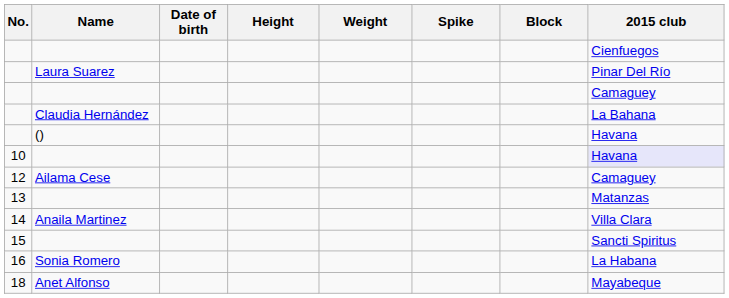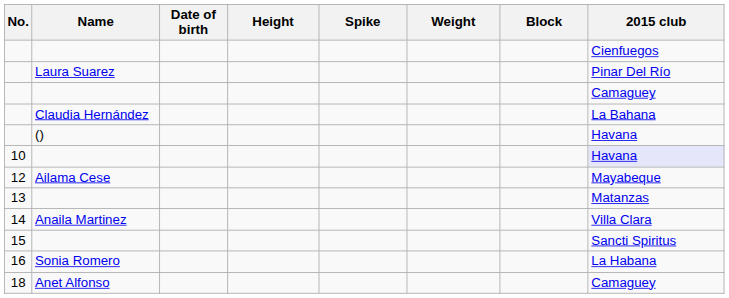 <table class="wikitable sortable" style="text-align:center;">
 <tr>
 <th>No.</th>
 <th style="width:15em">Name</th>
 <th style="width:8em">Date of birth</th>
 <th style="width:11em">Height</th>
+<th style="width:11em">Spike</th>
 <th style="width:11em">Weight</th>
-<th style="width:11em">Spike</th>
 <th style="width:11em">Block</th>
 <th style="width:16em">2015 club</th>
 </tr>
 <tr>
 <td></td>
 <td align=left></td>
 <td align=right></td>
 <td></td>
 <td></td>
 <td></td>
 <td></td>
 <td align=left> <a href='#'>Cienfuegos</a></td>
 </tr>
 <tr>
 <td></td>
 <td align=left><a href='#'>Laura Suarez</a></td>
 <td align=right></td>
 <td></td>
 <td></td>
 <td></td>
 <td></td>
 <td align=left> <a href='#'>Pinar Del Río</a></td>
 </tr>
 <tr>
 <td></td>
 <td align=left></td>
 <td align=right></td>
 <td></td>
 <td></td>
 <td></td>
 <td></td>
 <td align=left> <a href='#'>Camaguey</a></td>
 </tr>
 <tr>
 <td></td>
 <td align=left><a href='#'>Claudia Hernández</a></td>
 <td align=right></td>
 <td></td>
 <td></td>
 <td></td>
 <td></td>
 <td align=left> <a href='#'>La Bahana</a></td>
 </tr>
 <tr>
 <td></td>
 <td align=left> ()</td>
 <td align=right></td>
 <td></td>
 <td></td>
 <td></td>
 <td></td>
 <td align=left> <a href='#'>Havana</a></td>
 </tr>
 <tr>
 <td>10</td>
 <td align=left></td>
 <td align=right></td>
 <td></td>
 <td></td>
 <td></td>
 <td></td>
 <td align=left style="background: lavender;"> <a href='#'>Havana</a></td>
 </tr>
 <tr>
 <td>12</td>
 <td align=left><a href='#'>Ailama Cese</a></td>
 <td align=right></td>
 <td></td>
 <td></td>
 <td></td>
 <td></td>
-<td align=left> <a href='#'>Camaguey</a></td>
+<td align=left> <a href='#'>Mayabeque</a></td>
 </tr>
 <tr>
 <td>13</td>
 <td align=left></td>
 <td align=right></td>
 <td></td>
 <td></td>
 <td></td>
 <td></td>
 <td align=left> <a href='#'>Matanzas</a></td>
 </tr>
 <tr>
 <td>14</td>
 <td align=left><a href='#'>Anaila Martinez</a></td>
 <td align=right></td>
 <td></td>
 <td></td>
 <td></td>
 <td></td>
 <td align=left> <a href='#'>Villa Clara</a></td>
 </tr>
 <tr>
 <td>15</td>
 <td align=left></td>
 <td align=right></td>
 <td></td>
 <td></td>
 <td></td>
 <td></td>
 <td align=left> <a href='#'>Sancti Spiritus</a></td>
 </tr>
 <tr>
 <td>16</td>
 <td align=left><a href='#'>Sonia Romero</a></td>
 <td align=right></td>
 <td></td>
 <td></td>
 <td></td>
 <td></td>
 <td align=left> <a href='#'>La Habana</a></td>
 </tr>
 <tr>
 <td>18</td>
 <td align=left><a href='#'>Anet Alfonso</a></td>
 <td align=right></td>
 <td></td>
 <td></td>
 <td></td>
 <td></td>
-<td align=left> <a href='#'>Mayabeque</a></td>
+<td align=left> <a href='#'>Camaguey</a></td>
 </tr>
 </table>
